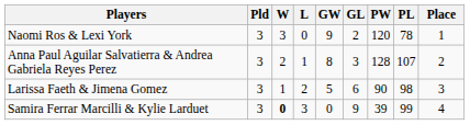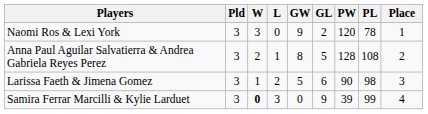 <table class=wikitable style="text-align:center">
 <tr>
 <th width=300>Players</th>
 <th width=20>Pld</th>
 <th width=20>W</th>
 <th width=20>L</th>
 <th width=20>GW</th>
 <th width=20>GL</th>
 <th width=20>PW</th>
 <th width=20>PL</th>
 <th width=50>Place</th>
 </tr>
 <tr>
 <td align="left">  Naomi Ros & Lexi York</td>
 <td>3</td>
 <td>3</td>
 <td>0</td>
 <td>9</td>
 <td>2</td>
 <td>120</td>
 <td>78</td>
 <td>1</td>
 </tr>
 <tr>
 <td align=left> Anna Paul Aguilar Salvatierra & Andrea Gabriela Reyes Perez</td>
 <td>3</td>
 <td>2</td>
 <td>1</td>
 <td>8</td>
-<td>3</td>
+<td>5</td>
 <td>128</td>
-<td>107</td>
+<td>108</td>
 <td>2</td>
 </tr>
 <tr>
 <td align="left"> Larissa Faeth & Jimena Gomez</td>
 <td>3</td>
 <td>1</td>
 <td>2</td>
 <td>5</td>
 <td>6</td>
 <td>90</td>
 <td>98</td>
 <td>3</td>
 </tr>
 <tr>
 <td align=left> Samira Ferrar Marcilli & Kylie Larduet</td>
 <td>3</td>
 <td><strong>0</strong></td>
 <td>3</td>
 <td>0</td>
 <td>9</td>
 <td>39</td>
 <td>99</td>
 <td>4</td>
 </tr>
 </table>
